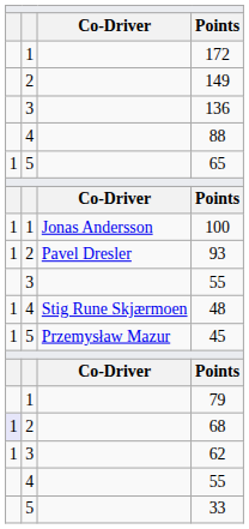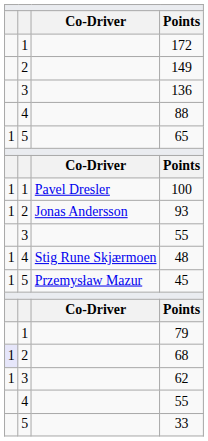 <table class="wikitable" style="font-size: 85%;">
 <tr>
 <td style="background-color:#EAECF0; text-align:center" colspan="4"></td>
 </tr>
 <tr>
 <th></th>
 <th></th>
 <th>Co-Driver</th>
 <th>Points</th>
 </tr>
 <tr>
 <td align="left"></td>
 <td align="center">1</td>
 <td></td>
 <td align="center">172</td>
 </tr>
 <tr>
 <td align="left"></td>
 <td align="center">2</td>
 <td></td>
 <td align="center">149</td>
 </tr>
 <tr>
 <td align="left"></td>
 <td align="center">3</td>
 <td></td>
 <td align="center">136</td>
 </tr>
 <tr>
 <td align="left"></td>
 <td align="center">4</td>
 <td></td>
 <td align="center">88</td>
 </tr>
 <tr>
 <td align="left"> 1</td>
 <td align="center">5</td>
 <td></td>
 <td align="center">65</td>
 </tr>
 <tr>
 <td style="background-color:#EAECF0; text-align:center" colspan="4"></td>
 </tr>
 <tr>
 <th></th>
 <th></th>
 <th>Co-Driver</th>
 <th>Points</th>
 </tr>
 <tr>
 <td align="left"> 1</td>
 <td align="center">1</td>
-<td> <a href='#'>Jonas Andersson</a></td>
+<td> <a href='#'>Pavel Dresler</a></td>
 <td align="center">100</td>
 </tr>
 <tr>
 <td align="left"> 1</td>
 <td align="center">2</td>
-<td> <a href='#'>Pavel Dresler</a></td>
+<td> <a href='#'>Jonas Andersson</a></td>
 <td align="center">93</td>
 </tr>
 <tr>
 <td align="left"></td>
 <td align="center">3</td>
 <td></td>
 <td align="center">55</td>
 </tr>
 <tr>
 <td align="left"> 1</td>
 <td align="center">4</td>
 <td> <a href='#'>Stig Rune Skjærmoen</a></td>
 <td align="center">48</td>
 </tr>
 <tr>
 <td align="left"> 1</td>
 <td align="center">5</td>
 <td> <a href='#'>Przemysław Mazur</a></td>
 <td align="center">45</td>
 </tr>
 <tr>
 <td style="background-color:#EAECF0; text-align:center" colspan="4"></td>
 </tr>
 <tr>
 <th></th>
 <th></th>
 <th>Co-Driver</th>
 <th>Points</th>
 </tr>
 <tr>
 <td align="left"></td>
 <td align="center">1</td>
 <td></td>
 <td align="center">79</td>
 </tr>
 <tr>
 <td align="left" style="background: lavender;"> 1</td>
 <td align="center">2</td>
 <td></td>
 <td align="center">68</td>
 </tr>
 <tr>
 <td align="left"> 1</td>
 <td align="center">3</td>
 <td></td>
 <td align="center">62</td>
 </tr>
 <tr>
 <td align="left"></td>
 <td align="center">4</td>
 <td></td>
 <td align="center">55</td>
 </tr>
 <tr>
 <td align="left"></td>
 <td align="center">5</td>
 <td></td>
 <td align="center">33</td>
 </tr>
 </table>
